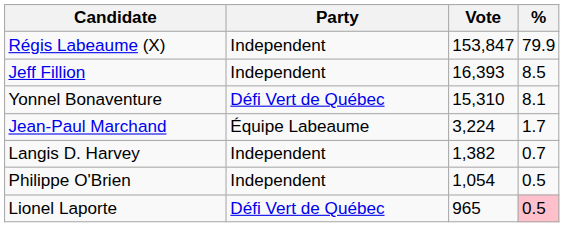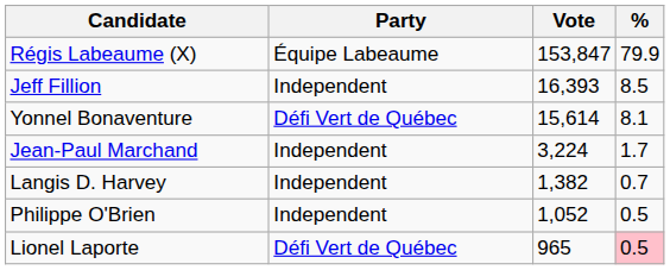 <table class="wikitable">
 <tr>
 <th bgcolor="#DDDDFF" width="200px">Candidate</th>
 <th bgcolor="#DDDDFF" width="200px">Party</th>
 <th bgcolor="#DDDDFF" width="50px">Vote</th>
 <th bgcolor="#DDDDFF" width="30px">%</th>
 </tr>
 <tr>
 <td><a href='#'>Régis Labeaume</a> (X)</td>
-<td>Independent</td>
+<td>Équipe Labeaume</td>
 <td>153,847</td>
 <td>79.9</td>
 </tr>
 <tr>
 <td><a href='#'>Jeff Fillion</a></td>
 <td>Independent</td>
 <td>16,393</td>
 <td>8.5</td>
 </tr>
 <tr>
 <td>Yonnel Bonaventure</td>
 <td><a href='#'>Défi Vert de Québec</a></td>
-<td>15,310</td>
+<td>15,614</td>
 <td>8.1</td>
 </tr>
 <tr>
 <td><a href='#'>Jean-Paul Marchand</a></td>
-<td>Équipe Labeaume</td>
+<td>Independent</td>
 <td>3,224</td>
 <td>1.7</td>
 </tr>
 <tr>
 <td>Langis D. Harvey</td>
 <td>Independent</td>
 <td>1,382</td>
 <td>0.7</td>
 </tr>
 <tr>
 <td>Philippe O'Brien</td>
 <td>Independent</td>
-<td>1,054</td>
+<td>1,052</td>
 <td>0.5</td>
 </tr>
 <tr>
 <td>Lionel Laporte</td>
 <td><a href='#'>Défi Vert de Québec</a></td>
 <td>965</td>
 <td style="background: pink;">0.5</td>
 </tr>
 </table>
